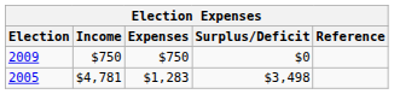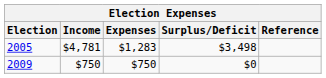 <table class="wikitable" align="center">
 <tr>
 <th colspan="5">Election Expenses</th>
 </tr>
 <tr>
 <th>Election</th>
 <th>Income</th>
 <th>Expenses</th>
 <th>Surplus/Deficit</th>
 <th>Reference</th>
 </tr>
 <tr>
+<td><a href='#'>2005</a></td>
+<td align=right>$4,781</td>
+<td align=right>$1,283</td>
+<td align=right>$3,498</td>
+<td align=right></td>
+</tr>
+<tr>
 <td><a href='#'>2009</a></td>
 <td align=right>$750</td>
 <td align=right>$750</td>
 <td align=right>$0</td>
 <td align=right></td>
 </tr>
-<tr>
-<td><a href='#'>2005</a></td>
-<td align=right>$4,781</td>
-<td align=right>$1,283</td>
-<td align=right>$3,498</td>
-<td align=right></td>
-</tr>
 </table>
